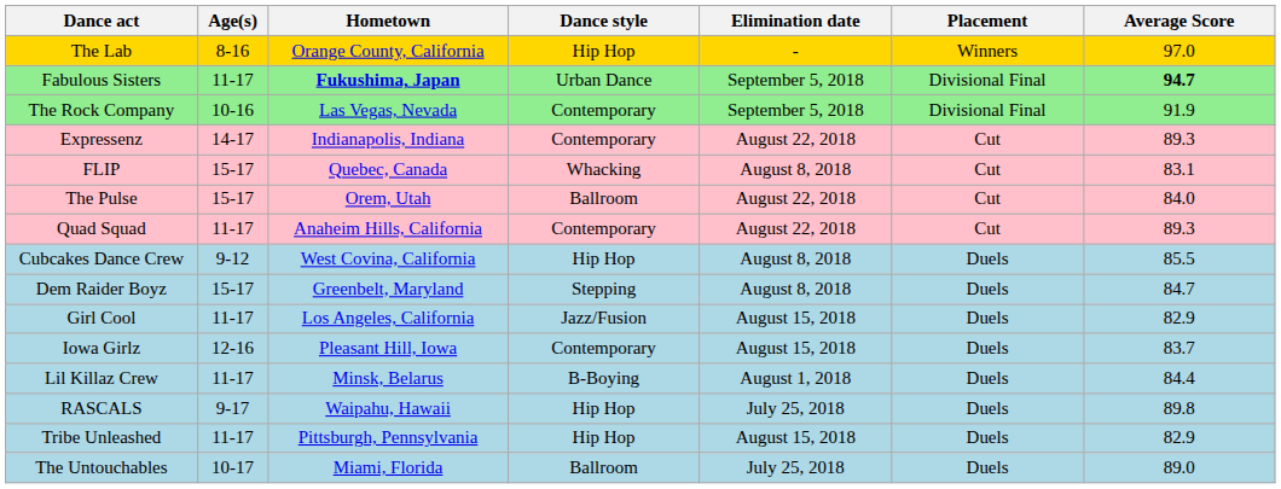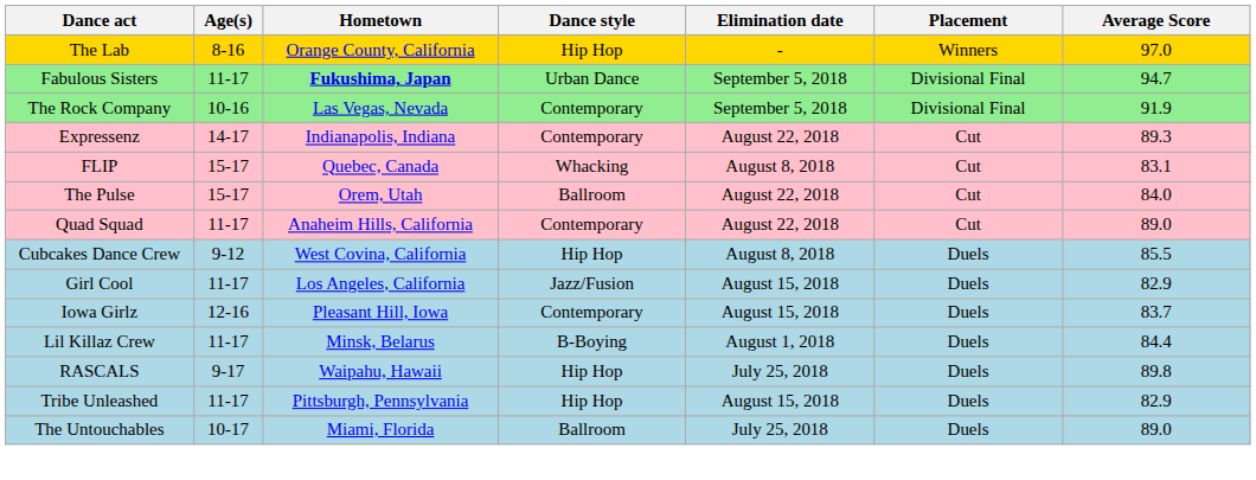 <table class="wikitable" style="text-align:center; font-size:90%; border-collapse:collapse;" width=80%>
 <tr>
 <th width=12%>Dance act</th>
 <th width="4%" align="center">Age(s)</th>
 <th width=15%>Hometown</th>
 <th width=12%>Dance style</th>
 <th width=12%>Elimination date</th>
 <th width=12%>Placement</th>
 <th width=12%>Average Score</th>
 </tr>
 <tr style="color:black; background:gold;">
 <td>The Lab</td>
 <td>8-16</td>
 <td><a href='#'>Orange County, California</a></td>
 <td>Hip Hop</td>
 <td>-</td>
 <td>Winners</td>
 <td>97.0</td>
 </tr>
 <tr style="color:black; background:LightGreen;">
 <td>Fabulous Sisters</td>
 <td>11-17</td>
 <td><strong><a href='#'>Fukushima, Japan</a></strong></td>
 <td>Urban Dance</td>
 <td>September 5, 2018</td>
 <td>Divisional Final</td>
-<td><strong>94.7</strong></td>
+<td>94.7</td>
 </tr>
 <tr style="color:black; background:LightGreen;">
 <td>The Rock Company</td>
 <td>10-16</td>
 <td><a href='#'>Las Vegas, Nevada</a></td>
 <td>Contemporary</td>
 <td>September 5, 2018</td>
 <td>Divisional Final</td>
 <td>91.9</td>
 </tr>
 <tr style="color:black; background:pink;">
 <td>Expressenz</td>
 <td>14-17</td>
 <td><a href='#'>Indianapolis, Indiana</a></td>
 <td>Contemporary</td>
 <td>August 22, 2018</td>
 <td>Cut</td>
 <td>89.3</td>
 </tr>
 <tr style="color:black; background:pink;">
 <td>FLIP</td>
 <td>15-17</td>
 <td><a href='#'>Quebec, Canada</a></td>
 <td>Whacking</td>
 <td>August 8, 2018</td>
 <td>Cut</td>
 <td>83.1</td>
 </tr>
 <tr style="color:black; background:pink;">
 <td>The Pulse</td>
 <td>15-17</td>
 <td><a href='#'>Orem, Utah</a></td>
 <td>Ballroom</td>
 <td>August 22, 2018</td>
 <td>Cut</td>
 <td>84.0</td>
 </tr>
 <tr style="color:black; background:pink;">
 <td>Quad Squad</td>
 <td>11-17</td>
 <td><a href='#'>Anaheim Hills, California</a></td>
 <td>Contemporary</td>
 <td>August 22, 2018</td>
 <td>Cut</td>
-<td>89.3</td>
+<td>89.0</td>
 </tr>
 <tr style="color:black; background:LightBlue;">
 <td>Cubcakes Dance Crew</td>
 <td>9-12</td>
 <td><a href='#'>West Covina, California</a></td>
 <td>Hip Hop</td>
 <td>August 8, 2018</td>
 <td>Duels</td>
 <td>85.5</td>
-</tr>
-<tr style="color:black; background:LightBlue;">
-<td>Dem Raider Boyz</td>
-<td>15-17</td>
-<td><a href='#'>Greenbelt, Maryland</a></td>
-<td>Stepping</td>
-<td>August 8, 2018</td>
-<td>Duels</td>
-<td>84.7</td>
 </tr>
 <tr style="color:black; background:LightBlue;">
 <td>Girl Cool</td>
 <td>11-17</td>
 <td><a href='#'>Los Angeles, California</a></td>
 <td>Jazz/Fusion</td>
 <td>August 15, 2018</td>
 <td>Duels</td>
 <td>82.9</td>
 </tr>
 <tr style="color:black; background:LightBlue;">
 <td>Iowa Girlz</td>
 <td>12-16</td>
 <td><a href='#'>Pleasant Hill, Iowa</a></td>
 <td>Contemporary</td>
 <td>August 15, 2018</td>
 <td>Duels</td>
 <td>83.7</td>
 </tr>
 <tr style="color:black; background:LightBlue;">
 <td>Lil Killaz Crew</td>
 <td>11-17</td>
 <td><a href='#'>Minsk, Belarus</a></td>
 <td>B-Boying</td>
 <td>August 1, 2018</td>
 <td>Duels</td>
 <td>84.4</td>
 </tr>
 <tr style="color:black; background:LightBlue;">
 <td>RASCALS</td>
 <td>9-17</td>
 <td><a href='#'>Waipahu, Hawaii</a></td>
 <td>Hip Hop</td>
 <td>July 25, 2018</td>
 <td>Duels</td>
 <td>89.8</td>
 </tr>
 <tr style="color:black; background:LightBlue;">
 <td>Tribe Unleashed</td>
 <td>11-17</td>
 <td><a href='#'>Pittsburgh, Pennsylvania</a></td>
 <td>Hip Hop</td>
 <td>August 15, 2018</td>
 <td>Duels</td>
 <td>82.9</td>
 </tr>
 <tr style="color:black; background:LightBlue;">
 <td>The Untouchables</td>
 <td>10-17</td>
 <td><a href='#'>Miami, Florida</a></td>
 <td>Ballroom</td>
 <td>July 25, 2018</td>
 <td>Duels</td>
 <td>89.0</td>
 </tr>
 </table>
